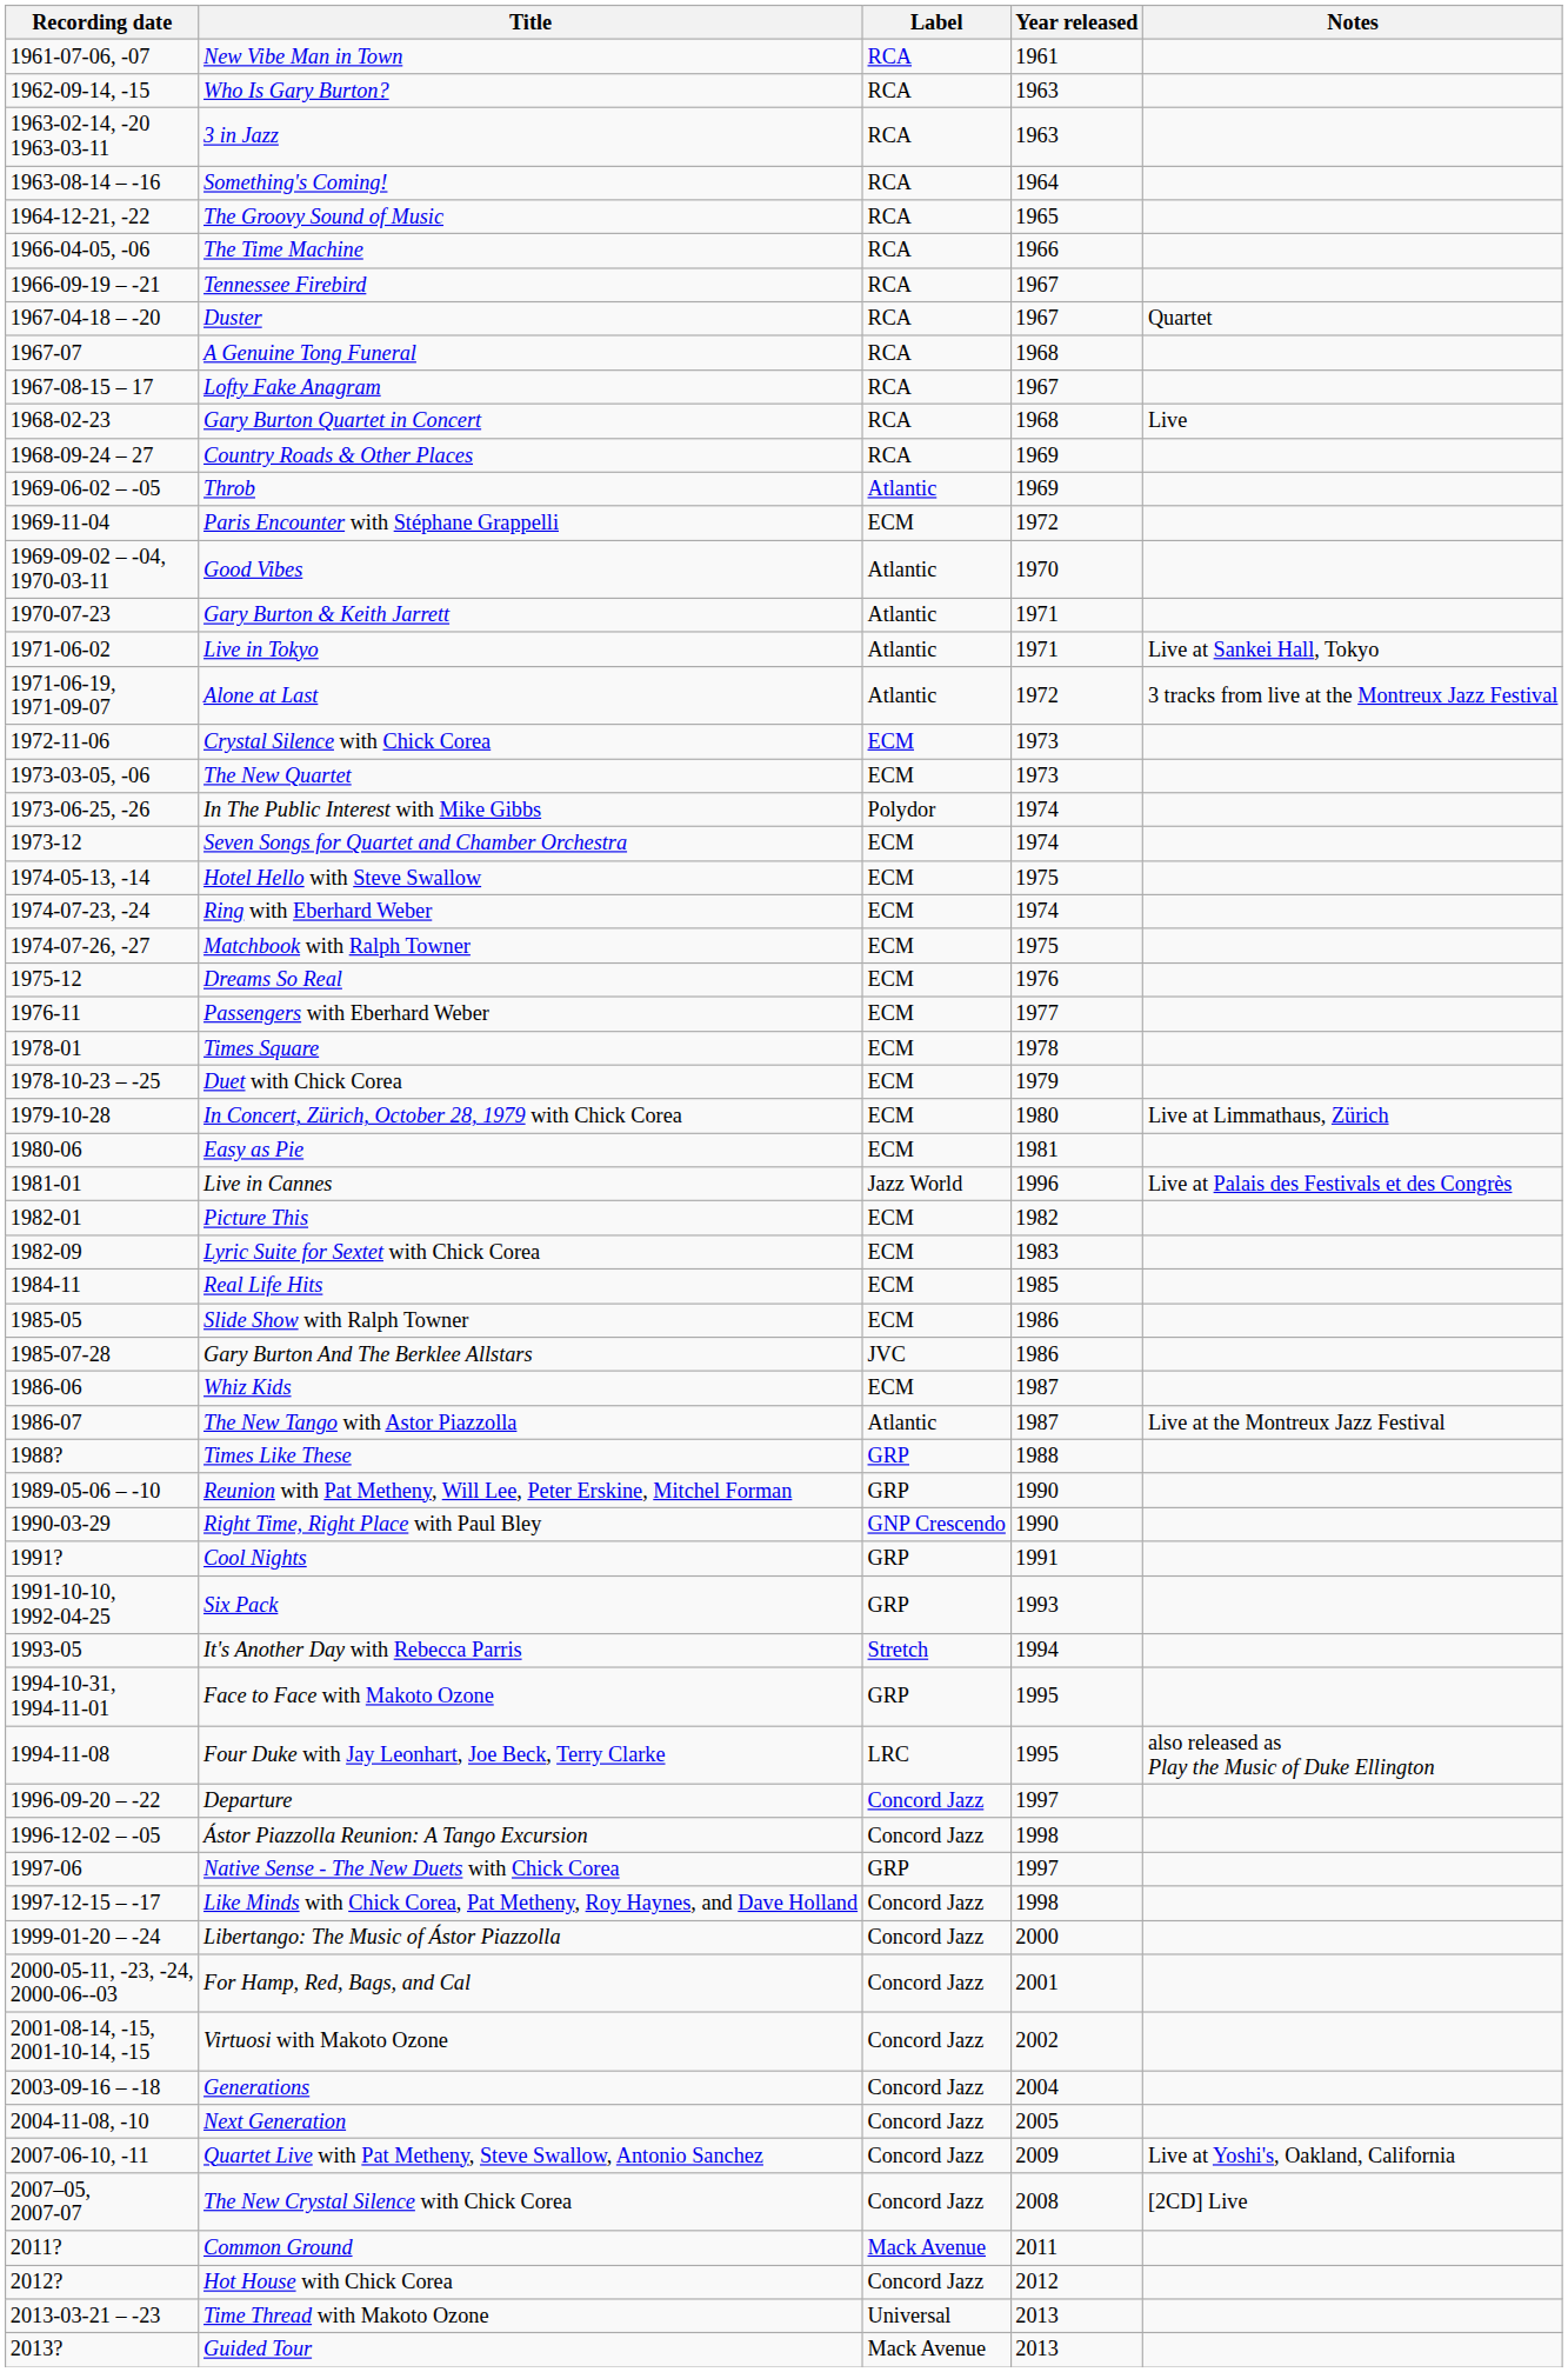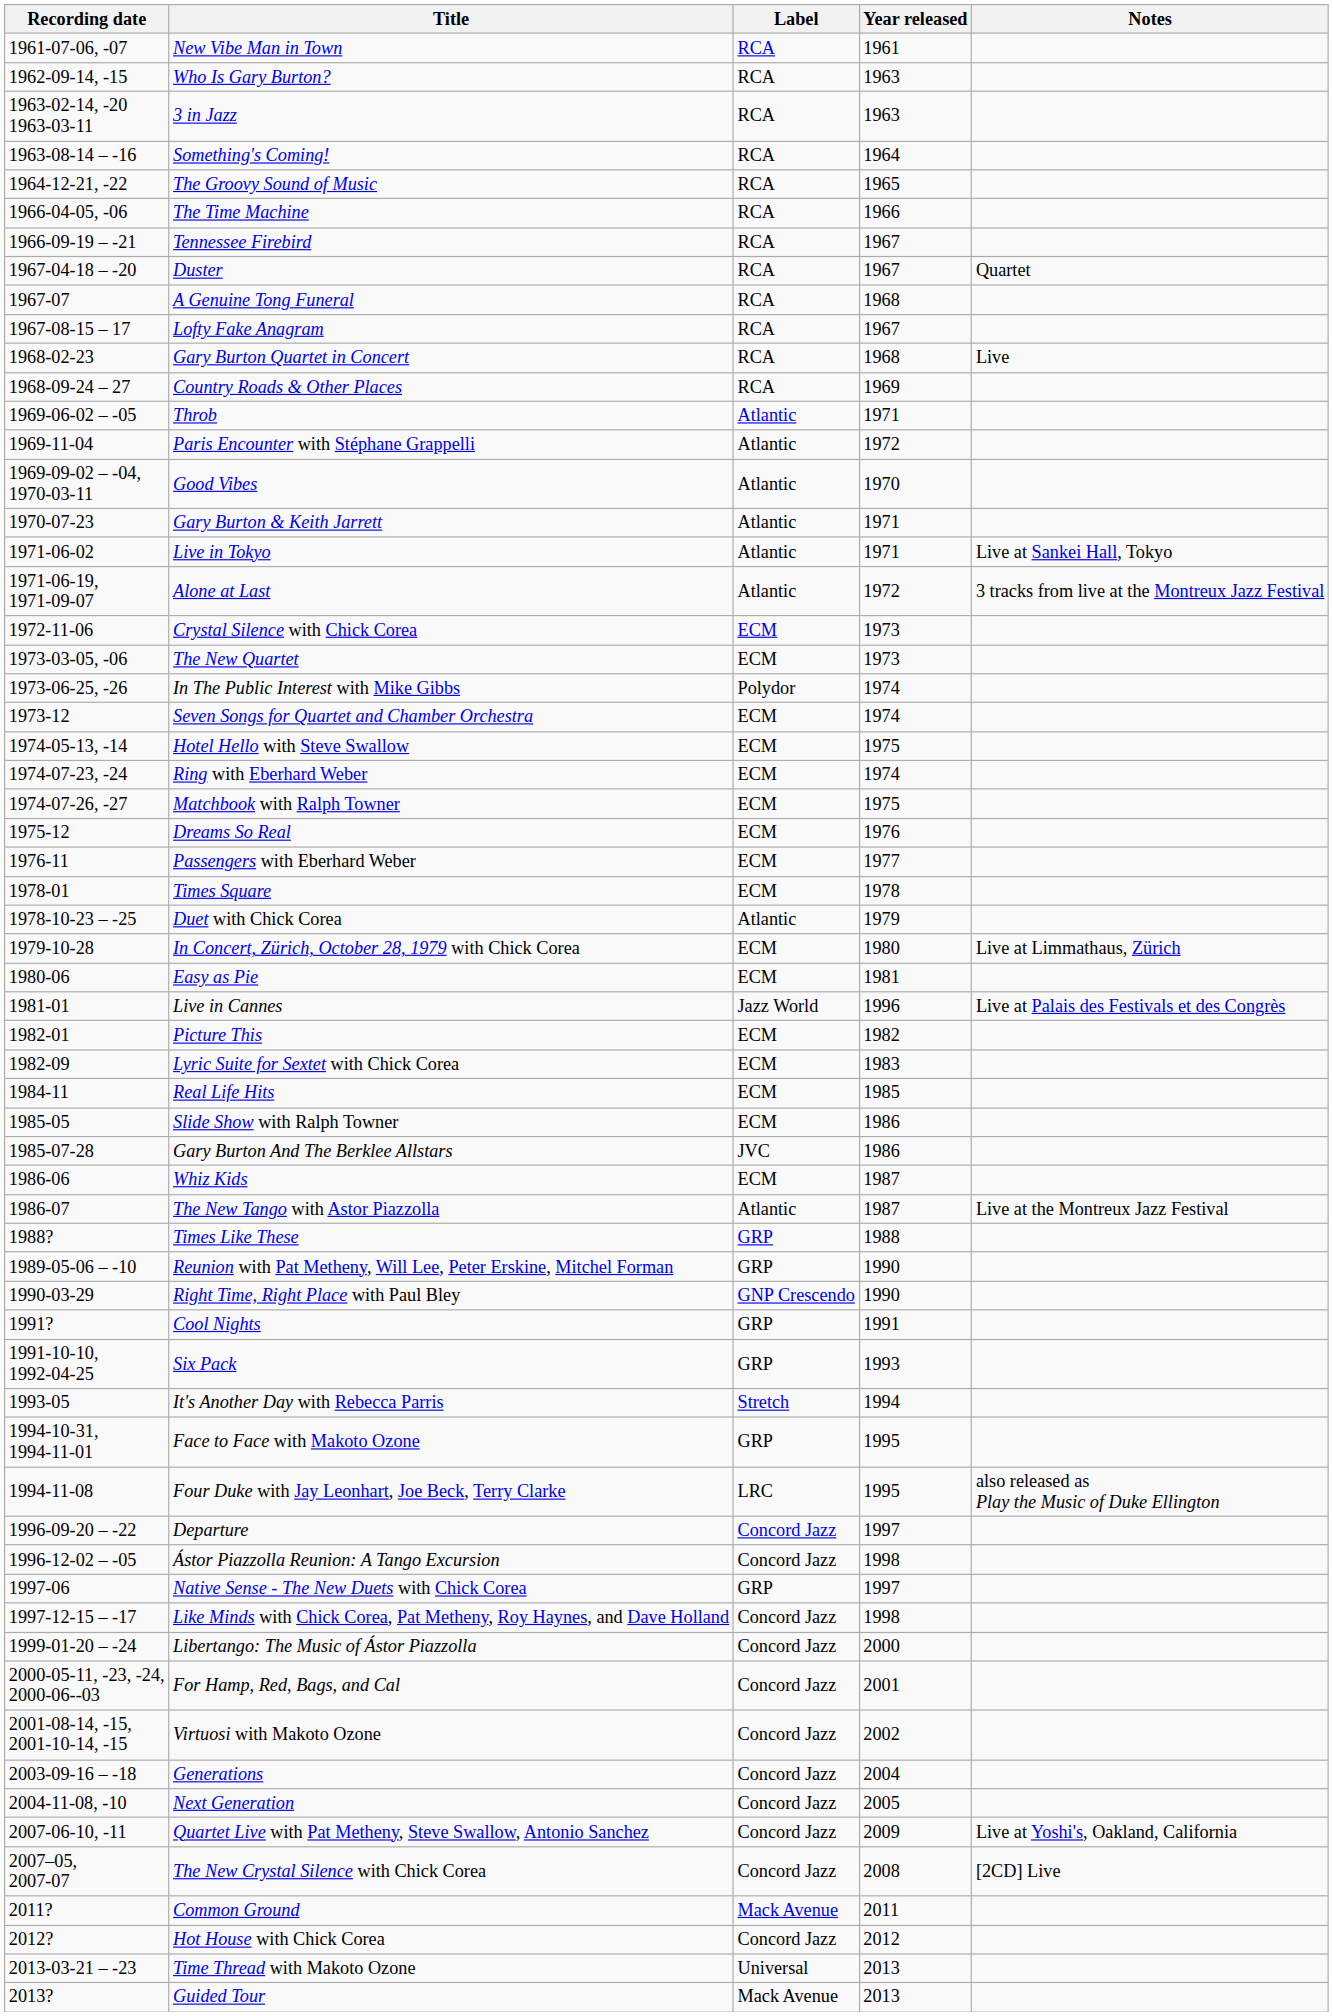 <table class="wikitable sortable">
 <tr>
 <th>Recording date</th>
 <th>Title</th>
 <th>Label</th>
 <th>Year released</th>
 <th>Notes</th>
 </tr>
 <tr>
 <td>1961-07-06, -07</td>
 <td><em><a href='#'>New Vibe Man in Town</a></em></td>
 <td><a href='#'>RCA</a></td>
 <td>1961</td>
 <td></td>
 </tr>
 <tr>
 <td>1962-09-14, -15</td>
 <td><em><a href='#'>Who Is Gary Burton?</a></em></td>
 <td>RCA</td>
 <td>1963</td>
 <td></td>
 </tr>
 <tr>
 <td>1963-02-14, -20 <br>1963-03-11</td>
 <td><em><a href='#'>3 in Jazz</a></em></td>
 <td>RCA</td>
 <td>1963</td>
 <td></td>
 </tr>
 <tr>
 <td>1963-08-14 – -16</td>
 <td><em><a href='#'>Something's Coming!</a></em></td>
 <td>RCA</td>
 <td>1964</td>
 <td></td>
 </tr>
 <tr>
 <td>1964-12-21, -22</td>
 <td><em><a href='#'>The Groovy Sound of Music</a></em></td>
 <td>RCA</td>
 <td>1965</td>
 <td></td>
 </tr>
 <tr>
 <td>1966-04-05, -06</td>
 <td><em><a href='#'>The Time Machine</a></em></td>
 <td>RCA</td>
 <td>1966</td>
 <td></td>
 </tr>
 <tr>
 <td>1966-09-19 – -21</td>
 <td><em><a href='#'>Tennessee Firebird</a></em></td>
 <td>RCA</td>
 <td>1967</td>
 <td></td>
 </tr>
 <tr>
 <td>1967-04-18 – -20</td>
 <td><em><a href='#'>Duster</a></em></td>
 <td>RCA</td>
 <td>1967</td>
 <td>Quartet</td>
 </tr>
 <tr>
 <td>1967-07</td>
 <td><em><a href='#'>A Genuine Tong Funeral</a></em></td>
 <td>RCA</td>
 <td>1968</td>
 <td></td>
 </tr>
 <tr>
 <td>1967-08-15 – 17</td>
 <td><em><a href='#'>Lofty Fake Anagram</a></em></td>
 <td>RCA</td>
 <td>1967</td>
 <td></td>
 </tr>
 <tr>
 <td>1968-02-23</td>
 <td><em><a href='#'>Gary Burton Quartet in Concert</a></em></td>
 <td>RCA</td>
 <td>1968</td>
 <td>Live</td>
 </tr>
 <tr>
 <td>1968-09-24 – 27</td>
 <td><em><a href='#'>Country Roads & Other Places</a></em></td>
 <td>RCA</td>
 <td>1969</td>
 <td></td>
 </tr>
 <tr>
 <td>1969-06-02 – -05</td>
 <td><em><a href='#'>Throb</a></em></td>
 <td><a href='#'>Atlantic</a></td>
-<td>1969</td>
+<td>1971</td>
 <td></td>
 </tr>
 <tr>
 <td>1969-11-04</td>
 <td><em><a href='#'>Paris Encounter</a></em> with <a href='#'>Stéphane Grappelli</a></td>
-<td>ECM</td>
+<td>Atlantic</td>
 <td>1972</td>
 <td></td>
 </tr>
 <tr>
 <td>1969-09-02 – -04, <br>1970-03-11</td>
 <td><em><a href='#'>Good Vibes</a></em></td>
 <td>Atlantic</td>
 <td>1970</td>
 <td></td>
 </tr>
 <tr>
 <td>1970-07-23</td>
 <td><em><a href='#'>Gary Burton & Keith Jarrett</a></em></td>
 <td>Atlantic</td>
 <td>1971</td>
 <td></td>
 </tr>
 <tr>
 <td>1971-06-02</td>
 <td><em><a href='#'>Live in Tokyo</a></em></td>
 <td>Atlantic</td>
 <td>1971</td>
 <td>Live at <a href='#'>Sankei Hall</a>, Tokyo</td>
 </tr>
 <tr>
 <td>1971-06-19, <br>1971-09-07</td>
 <td><em><a href='#'>Alone at Last</a></em></td>
 <td>Atlantic</td>
 <td>1972</td>
 <td>3 tracks from live at the <a href='#'>Montreux Jazz Festival</a></td>
 </tr>
 <tr>
 <td>1972-11-06</td>
 <td><em><a href='#'>Crystal Silence</a></em> with <a href='#'>Chick Corea</a></td>
 <td><a href='#'>ECM</a></td>
 <td>1973</td>
 <td></td>
 </tr>
 <tr>
 <td>1973-03-05, -06</td>
 <td><em><a href='#'>The New Quartet</a></em></td>
 <td>ECM</td>
 <td>1973</td>
 <td></td>
 </tr>
 <tr>
 <td>1973-06-25, -26</td>
 <td><em>In The Public Interest</em> with <a href='#'>Mike Gibbs</a></td>
 <td>Polydor</td>
 <td>1974</td>
 <td></td>
 </tr>
 <tr>
 <td>1973-12</td>
 <td><em><a href='#'>Seven Songs for Quartet and Chamber Orchestra</a></em></td>
 <td>ECM</td>
 <td>1974</td>
 <td></td>
 </tr>
 <tr>
 <td>1974-05-13, -14</td>
 <td><em><a href='#'>Hotel Hello</a></em> with <a href='#'>Steve Swallow</a></td>
 <td>ECM</td>
 <td>1975</td>
 <td></td>
 </tr>
 <tr>
 <td>1974-07-23, -24</td>
 <td><em><a href='#'>Ring</a></em> with <a href='#'>Eberhard Weber</a></td>
 <td>ECM</td>
 <td>1974</td>
 <td></td>
 </tr>
 <tr>
 <td>1974-07-26, -27</td>
 <td><em><a href='#'>Matchbook</a></em> with <a href='#'>Ralph Towner</a></td>
 <td>ECM</td>
 <td>1975</td>
 <td></td>
 </tr>
 <tr>
 <td>1975-12</td>
 <td><em><a href='#'>Dreams So Real</a></em></td>
 <td>ECM</td>
 <td>1976</td>
 <td></td>
 </tr>
 <tr>
 <td>1976-11</td>
 <td><em><a href='#'>Passengers</a></em> with Eberhard Weber</td>
 <td>ECM</td>
 <td>1977</td>
 <td></td>
 </tr>
 <tr>
 <td>1978-01</td>
 <td><em><a href='#'>Times Square</a></em></td>
 <td>ECM</td>
 <td>1978</td>
 <td></td>
 </tr>
 <tr>
 <td>1978-10-23 – -25</td>
 <td><em><a href='#'>Duet</a></em> with Chick Corea</td>
-<td>ECM</td>
+<td>Atlantic</td>
 <td>1979</td>
 <td></td>
 </tr>
 <tr>
 <td>1979-10-28</td>
 <td><em><a href='#'>In Concert, Zürich, October 28, 1979</a></em> with Chick Corea</td>
 <td>ECM</td>
 <td>1980</td>
 <td>Live at Limmathaus, <a href='#'>Zürich</a></td>
 </tr>
 <tr>
 <td>1980-06</td>
 <td><em><a href='#'>Easy as Pie</a></em></td>
 <td>ECM</td>
 <td>1981</td>
 <td></td>
 </tr>
 <tr>
 <td>1981-01</td>
 <td><em>Live in Cannes</em></td>
 <td>Jazz World</td>
 <td>1996</td>
 <td>Live at <a href='#'>Palais des Festivals et des Congrès</a></td>
 </tr>
 <tr>
 <td>1982-01</td>
 <td><em><a href='#'>Picture This</a></em></td>
 <td>ECM</td>
 <td>1982</td>
 <td></td>
 </tr>
 <tr>
 <td>1982-09</td>
 <td><em><a href='#'>Lyric Suite for Sextet</a></em> with Chick Corea</td>
 <td>ECM</td>
 <td>1983</td>
 <td></td>
 </tr>
 <tr>
 <td>1984-11</td>
 <td><em><a href='#'>Real Life Hits</a></em></td>
 <td>ECM</td>
 <td>1985</td>
 <td></td>
 </tr>
 <tr>
 <td>1985-05</td>
 <td><em><a href='#'>Slide Show</a></em> with Ralph Towner</td>
 <td>ECM</td>
 <td>1986</td>
 <td></td>
 </tr>
 <tr>
 <td>1985-07-28</td>
 <td><em>Gary Burton And The Berklee Allstars</em></td>
 <td>JVC</td>
 <td>1986</td>
 <td></td>
 </tr>
 <tr>
 <td>1986-06</td>
 <td><em><a href='#'>Whiz Kids</a></em></td>
 <td>ECM</td>
 <td>1987</td>
 <td></td>
 </tr>
 <tr>
 <td>1986-07</td>
 <td><em><a href='#'>The New Tango</a></em> with <a href='#'>Astor Piazzolla</a></td>
 <td>Atlantic</td>
 <td>1987</td>
 <td>Live at the Montreux Jazz Festival</td>
 </tr>
 <tr>
 <td>1988?</td>
 <td><em><a href='#'>Times Like These</a></em></td>
 <td><a href='#'>GRP</a></td>
 <td>1988</td>
 <td></td>
 </tr>
 <tr>
 <td>1989-05-06 – -10</td>
 <td><em><a href='#'>Reunion</a></em> with <a href='#'>Pat Metheny</a>, <a href='#'>Will Lee</a>, <a href='#'>Peter Erskine</a>, <a href='#'>Mitchel Forman</a></td>
 <td>GRP</td>
 <td>1990</td>
 <td></td>
 </tr>
 <tr>
 <td>1990-03-29</td>
 <td><em><a href='#'>Right Time, Right Place</a></em> with Paul Bley</td>
 <td><a href='#'>GNP Crescendo</a></td>
 <td>1990</td>
 <td></td>
 </tr>
 <tr>
 <td>1991?</td>
 <td><em><a href='#'>Cool Nights</a></em></td>
 <td>GRP</td>
 <td>1991</td>
 <td></td>
 </tr>
 <tr>
 <td>1991-10-10, <br>1992-04-25</td>
 <td><em><a href='#'>Six Pack</a></em></td>
 <td>GRP</td>
 <td>1993</td>
 <td></td>
 </tr>
 <tr>
 <td>1993-05</td>
 <td><em>It's Another Day</em> with <a href='#'>Rebecca Parris</a></td>
 <td><a href='#'>Stretch</a></td>
 <td>1994</td>
 <td></td>
 </tr>
 <tr>
 <td>1994-10-31, <br>1994-11-01</td>
 <td><em>Face to Face</em> with <a href='#'>Makoto Ozone</a></td>
 <td>GRP</td>
 <td>1995</td>
 <td></td>
 </tr>
 <tr>
 <td>1994-11-08</td>
 <td><em>Four Duke</em> with <a href='#'>Jay Leonhart</a>, <a href='#'>Joe Beck</a>, <a href='#'>Terry Clarke</a></td>
 <td>LRC</td>
 <td>1995</td>
 <td>also released as <br><em>Play the Music of Duke Ellington</em></td>
 </tr>
 <tr>
 <td>1996-09-20 – -22</td>
 <td><em>Departure</em></td>
 <td><a href='#'>Concord Jazz</a></td>
 <td>1997</td>
 <td></td>
 </tr>
 <tr>
 <td>1996-12-02 – -05</td>
 <td><em>Ástor Piazzolla Reunion: A Tango Excursion</em></td>
 <td>Concord Jazz</td>
 <td>1998</td>
 <td></td>
 </tr>
 <tr>
 <td>1997-06</td>
 <td><em><a href='#'>Native Sense - The New Duets</a></em> with <a href='#'>Chick Corea</a></td>
 <td>GRP</td>
 <td>1997</td>
 <td></td>
 </tr>
 <tr>
 <td>1997-12-15 – -17</td>
 <td><em><a href='#'>Like Minds</a></em> with <a href='#'>Chick Corea</a>, <a href='#'>Pat Metheny</a>, <a href='#'>Roy Haynes</a>, and <a href='#'>Dave Holland</a></td>
 <td>Concord Jazz</td>
 <td>1998</td>
 <td></td>
 </tr>
 <tr>
 <td>1999-01-20 – -24</td>
 <td><em>Libertango: The Music of Ástor Piazzolla</em></td>
 <td>Concord Jazz</td>
 <td>2000</td>
 <td></td>
 </tr>
 <tr>
 <td>2000-05-11, -23, -24, <br>2000-06--03</td>
 <td><em>For Hamp, Red, Bags, and Cal</em></td>
 <td>Concord Jazz</td>
 <td>2001</td>
 <td></td>
 </tr>
 <tr>
 <td>2001-08-14, -15, <br>2001-10-14, -15</td>
 <td><em>Virtuosi</em> with Makoto Ozone</td>
 <td>Concord Jazz</td>
 <td>2002</td>
 <td></td>
 </tr>
 <tr>
 <td>2003-09-16 – -18</td>
 <td><em><a href='#'>Generations</a></em></td>
 <td>Concord Jazz</td>
 <td>2004</td>
 <td></td>
 </tr>
 <tr>
 <td>2004-11-08, -10</td>
 <td><em><a href='#'>Next Generation</a></em></td>
 <td>Concord Jazz</td>
 <td>2005</td>
 <td></td>
 </tr>
 <tr>
 <td>2007-06-10, -11</td>
 <td><em><a href='#'>Quartet Live</a></em> with <a href='#'>Pat Metheny</a>, <a href='#'>Steve Swallow</a>, <a href='#'>Antonio Sanchez</a></td>
 <td>Concord Jazz</td>
 <td>2009</td>
 <td>Live at <a href='#'>Yoshi's</a>, Oakland, California</td>
 </tr>
 <tr>
 <td>2007–05, <br>2007-07</td>
 <td><em><a href='#'>The New Crystal Silence</a></em> with Chick Corea</td>
 <td>Concord Jazz</td>
 <td>2008</td>
 <td>[2CD] Live</td>
 </tr>
 <tr>
 <td>2011?</td>
 <td><em><a href='#'>Common Ground</a></em></td>
 <td><a href='#'>Mack Avenue</a></td>
 <td>2011</td>
 <td></td>
 </tr>
 <tr>
 <td>2012?</td>
 <td><em><a href='#'>Hot House</a></em> with Chick Corea</td>
 <td>Concord Jazz</td>
 <td>2012</td>
 <td></td>
 </tr>
 <tr>
 <td>2013-03-21 – -23</td>
 <td><em><a href='#'>Time Thread</a></em> with Makoto Ozone</td>
 <td>Universal</td>
 <td>2013</td>
 <td></td>
 </tr>
 <tr>
 <td>2013?</td>
 <td><em><a href='#'>Guided Tour</a></em></td>
 <td>Mack Avenue</td>
 <td>2013</td>
 <td></td>
 </tr>
 </table>
